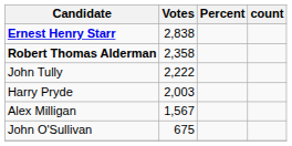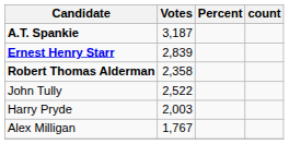 <table class="wikitable">
 <tr>
 <th>Candidate</th>
 <th>Votes</th>
 <th>Percent</th>
 <th>count</th>
 </tr>
 <tr>
+<td style="font-weight:bold;">A.T. Spankie</td>
+<td style="text-align:right;">3,187</td>
+<td style="text-align:right;"></td>
+<td style="text-align:right;"></td>
+</tr>
+<tr>
 <td style="font-weight:bold;"><a href='#'>Ernest Henry Starr</a></td>
-<td style="text-align:right;">2,838</td>
+<td style="text-align:right;">2,839</td>
 <td style="text-align:right;"></td>
 <td style="text-align:right;"></td>
 </tr>
 <tr>
 <td style="font-weight:bold;">Robert Thomas Alderman</td>
 <td style="text-align:right;">2,358</td>
 <td style="text-align:right;"></td>
 <td style="text-align:right;"></td>
 </tr>
 <tr>
 <td>John Tully</td>
-<td style="text-align:right;">2,222</td>
+<td style="text-align:right;">2,522</td>
 <td style="text-align:right;"></td>
 <td style="text-align:right;"></td>
 </tr>
 <tr>
 <td>Harry Pryde</td>
 <td style="text-align:right;">2,003</td>
 <td style="text-align:right;"></td>
 <td style="text-align:right;"></td>
 </tr>
 <tr>
 <td>Alex Milligan</td>
-<td style="text-align:right;">1,567</td>
-<td style="text-align:right;"></td>
-<td style="text-align:right;"></td>
-</tr>
-<tr>
-<td>John O'Sullivan</td>
-<td style="text-align:right;">675</td>
+<td style="text-align:right;">1,767</td>
 <td style="text-align:right;"></td>
 <td style="text-align:right;"></td>
 </tr>
 <tr>
 </tr>
 </table>
